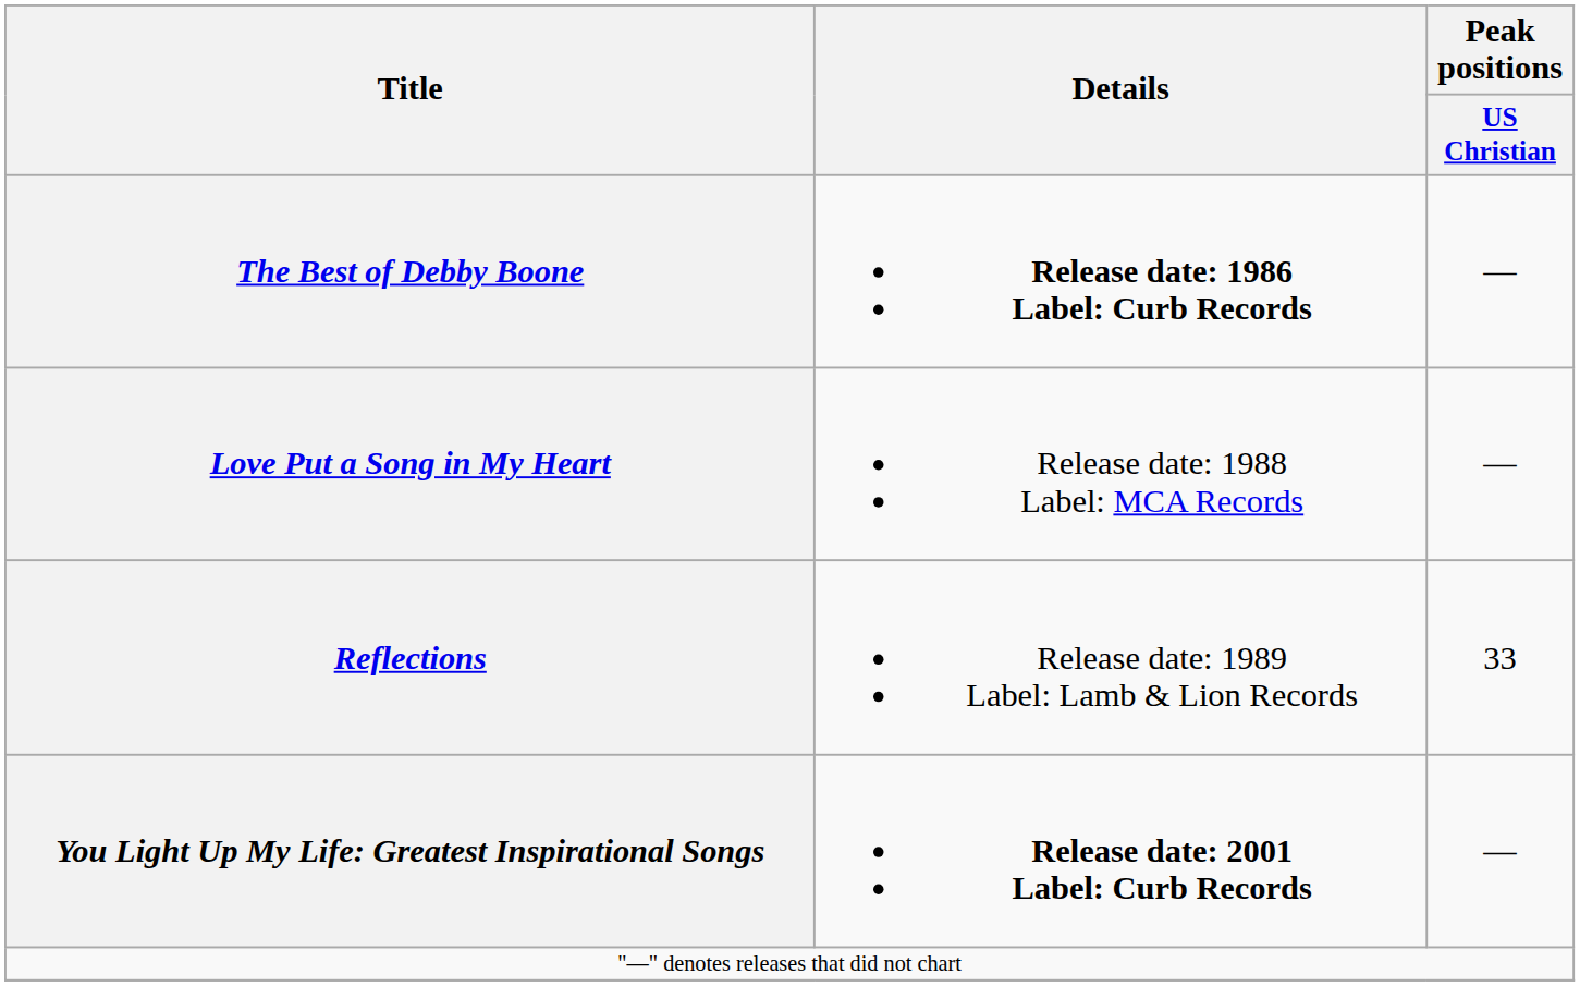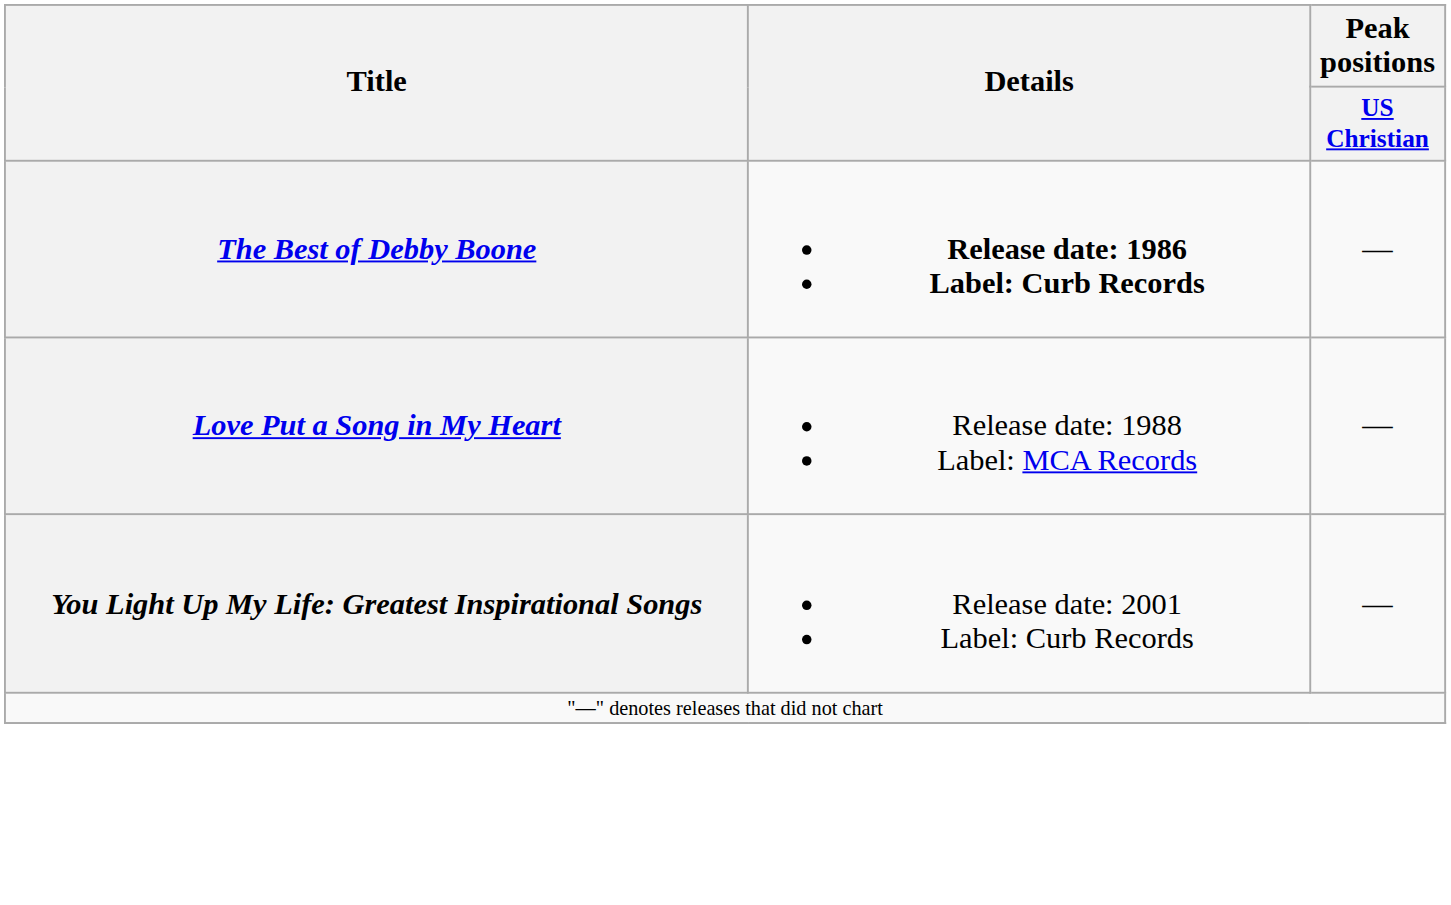 <table class="wikitable plainrowheaders" style="text-align:center;">
 <tr>
 <th rowspan="2" style="width:24em;">Title</th>
 <th rowspan="2" style="width:18em;">Details</th>
 <th>Peak positions</th>
 </tr>
 <tr style="font-size:smaller;">
 <th width="65"><a href='#'>US Christian</a></th>
 </tr>
 <tr>
 <th scope="row"><em><a href='#'>The Best of Debby Boone</a></em></th>
 <td><strong><br><ul><li>Release date: 1986</li><li>Label: Curb Records</li></ul></strong></td>
 <td>—</td>
 </tr>
 <tr>
 <th scope="row"><em><a href='#'>Love Put a Song in My Heart</a></em></th>
 <td><br><ul><li>Release date: 1988</li><li>Label: <a href='#'>MCA Records</a></li></ul></td>
 <td>—</td>
 </tr>
 <tr>
-<th scope="row"><em><a href='#'>Reflections</a></em></th>
-<td><br><ul><li>Release date: 1989</li><li>Label: Lamb & Lion Records</li></ul></td>
-<td>33</td>
-</tr>
-<tr>
 <th scope="row"><em>You Light Up My Life: Greatest Inspirational Songs</em></th>
-<td><strong><br><ul><li>Release date: 2001</li><li>Label: Curb Records</li></ul></strong></td>
+<td><br><ul><li>Release date: 2001</li><li>Label: Curb Records</li></ul></td>
 <td>—</td>
 </tr>
 <tr>
 <td colspan="3" style="font-size: 8pt">"—" denotes releases that did not chart</td>
 </tr>
 <tr>
 </tr>
 </table>
